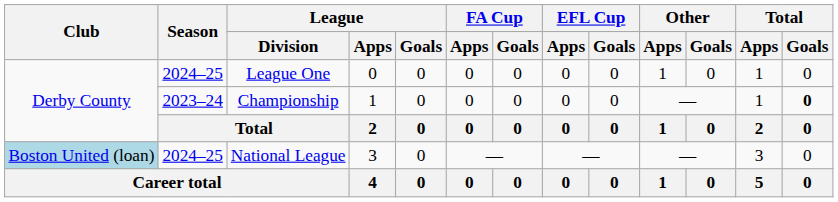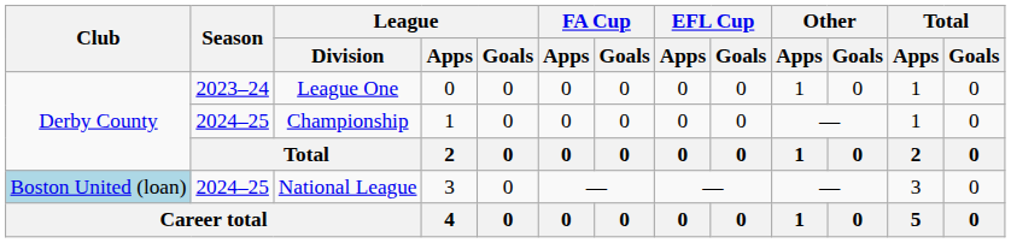 <table class=wikitable style="text-align: center;">
 <tr>
 <th rowspan="2">Club</th>
 <th rowspan="2">Season</th>
 <th colspan="3">League</th>
 <th colspan="2"><a href='#'>FA Cup</a></th>
 <th colspan="2"><a href='#'>EFL Cup</a></th>
 <th colspan="2">Other</th>
 <th colspan="2">Total</th>
 </tr>
 <tr>
 <th>Division</th>
 <th>Apps</th>
 <th>Goals</th>
 <th>Apps</th>
 <th>Goals</th>
 <th>Apps</th>
 <th>Goals</th>
 <th>Apps</th>
 <th>Goals</th>
 <th>Apps</th>
 <th>Goals</th>
 </tr>
 <tr>
 <td rowspan="3"><a href='#'>Derby County</a></td>
-<td><a href='#'>2024–25</a></td>
+<td><a href='#'>2023–24</a></td>
 <td><a href='#'>League One</a></td>
 <td>0</td>
 <td>0</td>
 <td>0</td>
 <td>0</td>
 <td>0</td>
 <td>0</td>
 <td>1</td>
 <td>0</td>
 <td>1</td>
 <td>0</td>
 </tr>
 <tr>
-<td><a href='#'>2023–24</a></td>
+<td><a href='#'>2024–25</a></td>
 <td><a href='#'>Championship</a></td>
 <td>1</td>
 <td>0</td>
 <td>0</td>
 <td>0</td>
 <td>0</td>
 <td>0</td>
 <td colspan=2>—</td>
 <td>1</td>
-<td><strong>0</strong></td>
+<td>0</td>
 </tr>
 <tr>
 <th colspan="2">Total</th>
 <th>2</th>
 <th>0</th>
 <th>0</th>
 <th>0</th>
 <th>0</th>
 <th>0</th>
 <th>1</th>
 <th>0</th>
 <th>2</th>
 <th>0</th>
 </tr>
 <tr>
 <td style="background: lightblue;"><a href='#'>Boston United</a> (loan)</td>
 <td><a href='#'>2024–25</a></td>
 <td><a href='#'>National League</a></td>
 <td>3</td>
 <td>0</td>
 <td colspan=2>—</td>
 <td colspan=2>—</td>
 <td colspan=2>—</td>
 <td>3</td>
 <td>0</td>
 </tr>
 <tr>
 <th colspan="3">Career total</th>
 <th>4</th>
 <th>0</th>
 <th>0</th>
 <th>0</th>
 <th>0</th>
 <th>0</th>
 <th>1</th>
 <th>0</th>
 <th>5</th>
 <th>0</th>
 </tr>
 </table>
